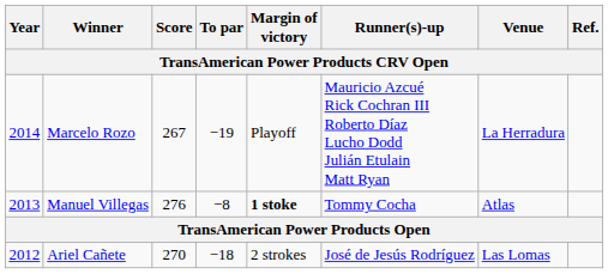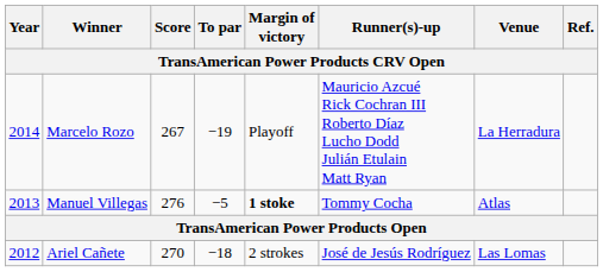 <table class="wikitable" style="font-size:95%">
 <tr>
 <th>Year</th>
 <th>Winner</th>
 <th>Score</th>
 <th>To par</th>
 <th>Margin of<br>victory</th>
 <th>Runner(s)-up</th>
 <th>Venue</th>
 <th>Ref.</th>
 </tr>
 <tr>
 <th colspan=8>TransAmerican Power Products CRV Open</th>
 </tr>
 <tr>
 <td><a href='#'>2014</a></td>
 <td> <a href='#'>Marcelo Rozo</a></td>
 <td align=center>267</td>
 <td align=center>−19</td>
 <td>Playoff</td>
 <td> <a href='#'>Mauricio Azcué</a><br> <a href='#'>Rick Cochran III</a><br> <a href='#'>Roberto Díaz</a><br> <a href='#'>Lucho Dodd</a><br> <a href='#'>Julián Etulain</a><br> <a href='#'>Matt Ryan</a></td>
 <td><a href='#'>La Herradura</a></td>
 <td></td>
 </tr>
 <tr>
 <td><a href='#'>2013</a></td>
 <td> <a href='#'>Manuel Villegas</a></td>
 <td align=center>276</td>
-<td align=center>−8</td>
+<td align=center>−5</td>
 <td><strong>1 stoke</strong></td>
 <td> <a href='#'>Tommy Cocha</a></td>
 <td><a href='#'>Atlas</a></td>
 <td></td>
 </tr>
 <tr>
 <th colspan=8>TransAmerican Power Products Open</th>
 </tr>
 <tr>
 <td><a href='#'>2012</a></td>
 <td> <a href='#'>Ariel Cañete</a></td>
 <td align=center>270</td>
 <td align=center>−18</td>
 <td>2 strokes</td>
 <td> <a href='#'>José de Jesús Rodríguez</a></td>
 <td><a href='#'>Las Lomas</a></td>
 <td></td>
 </tr>
 </table>
